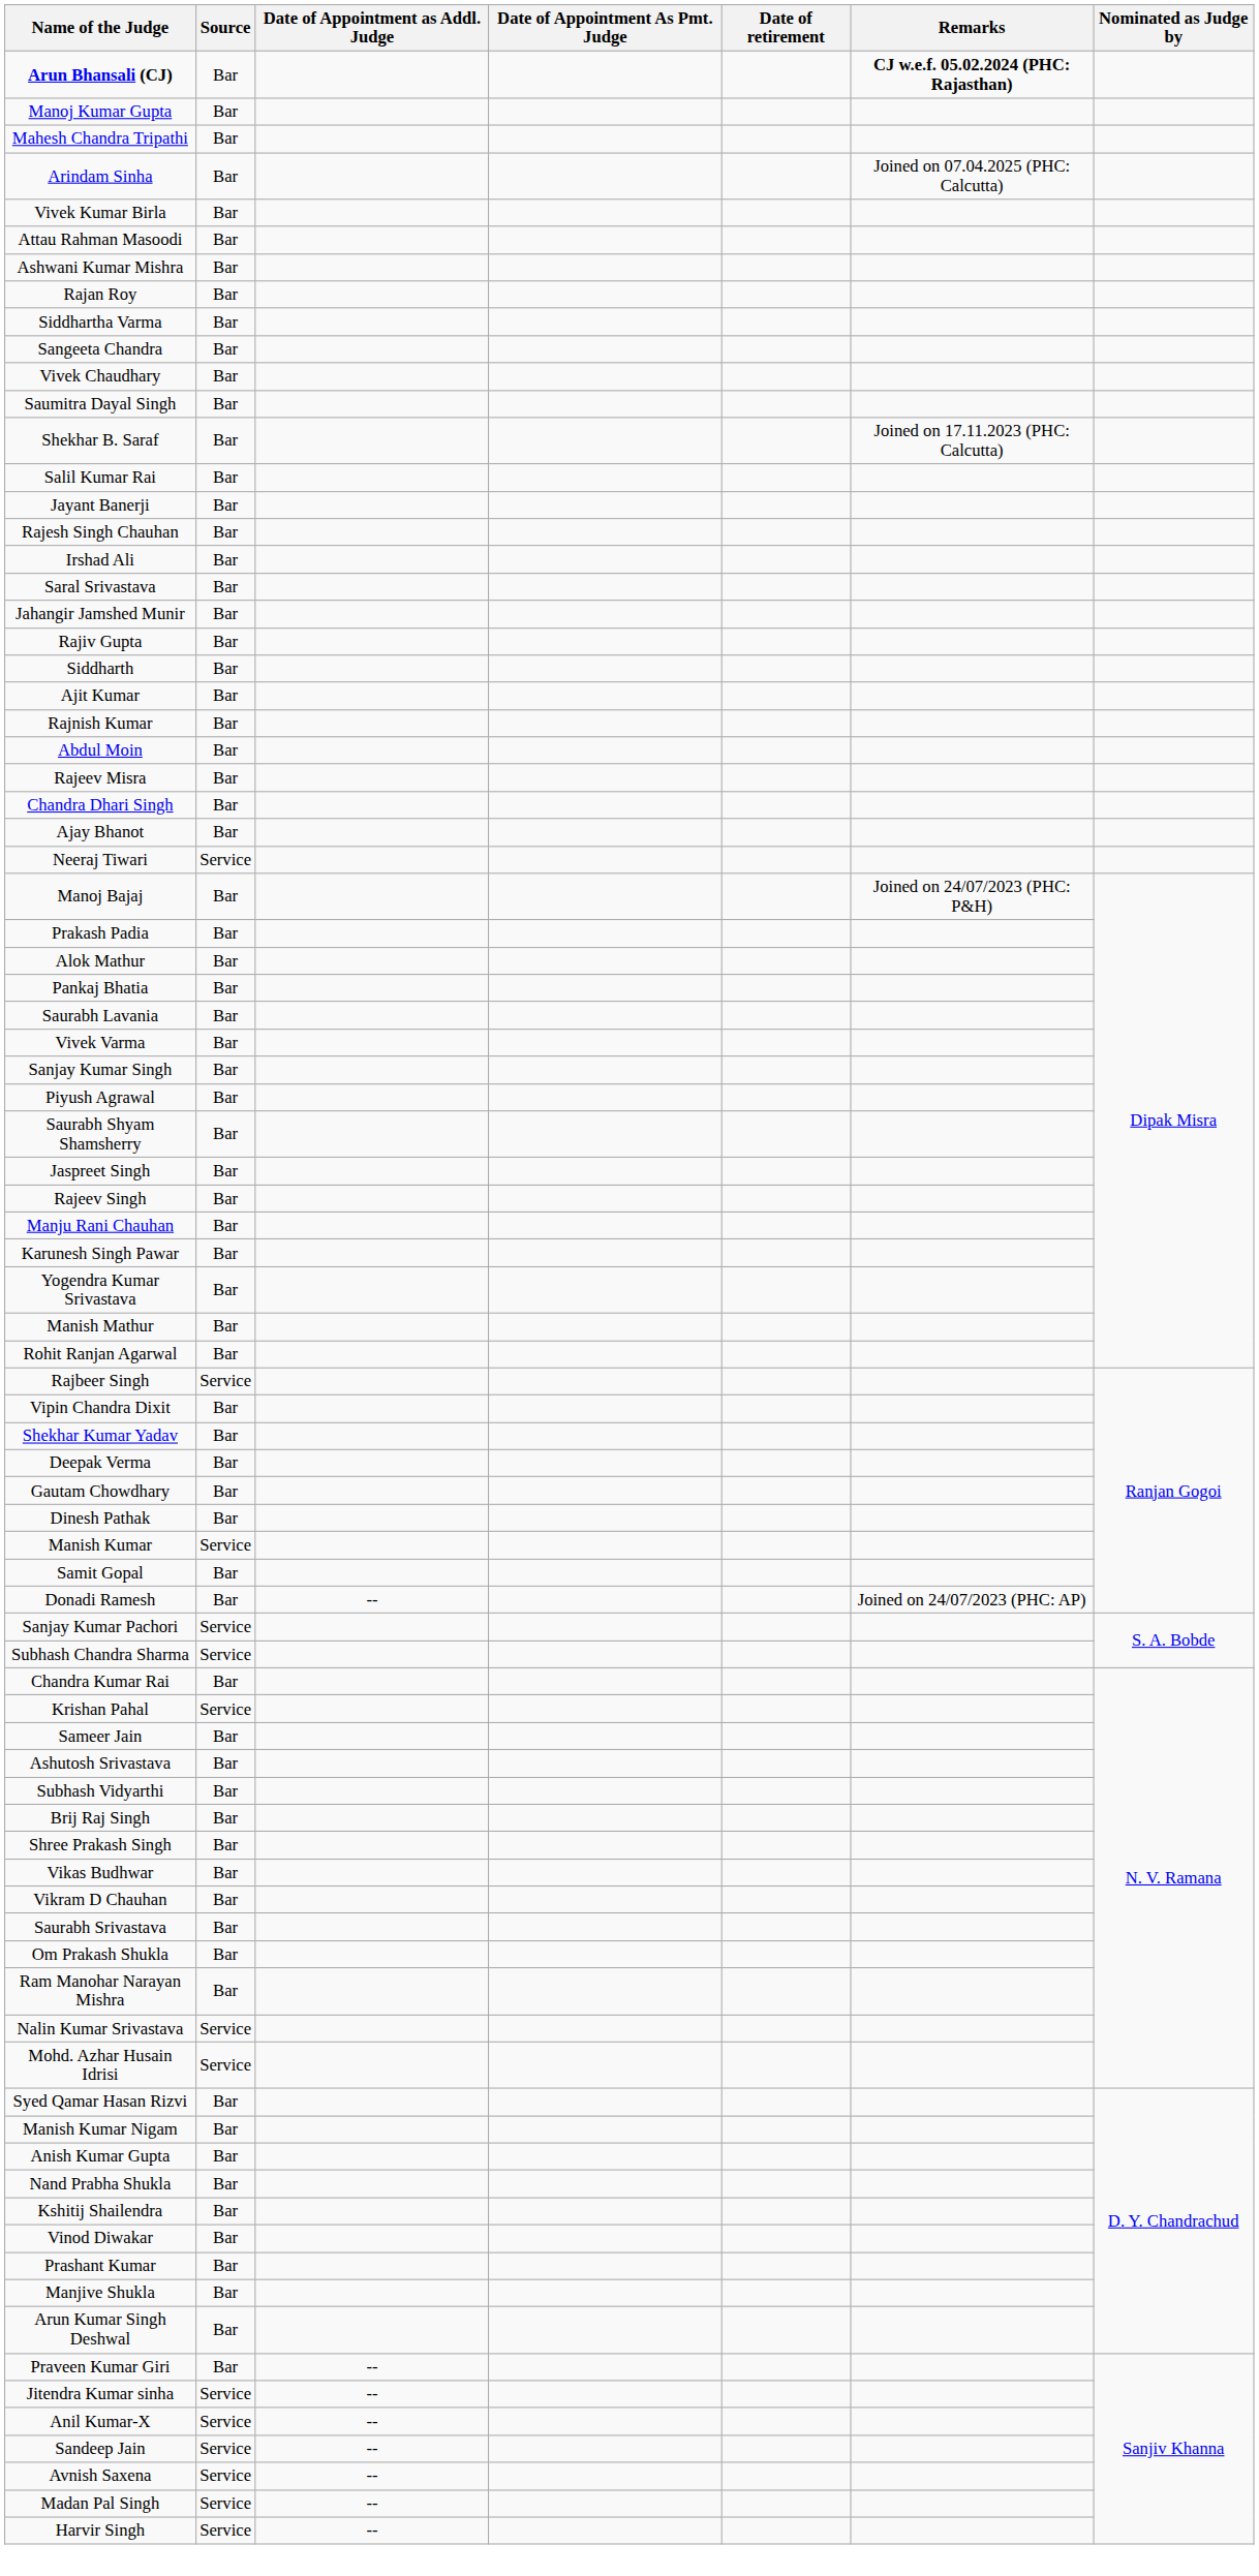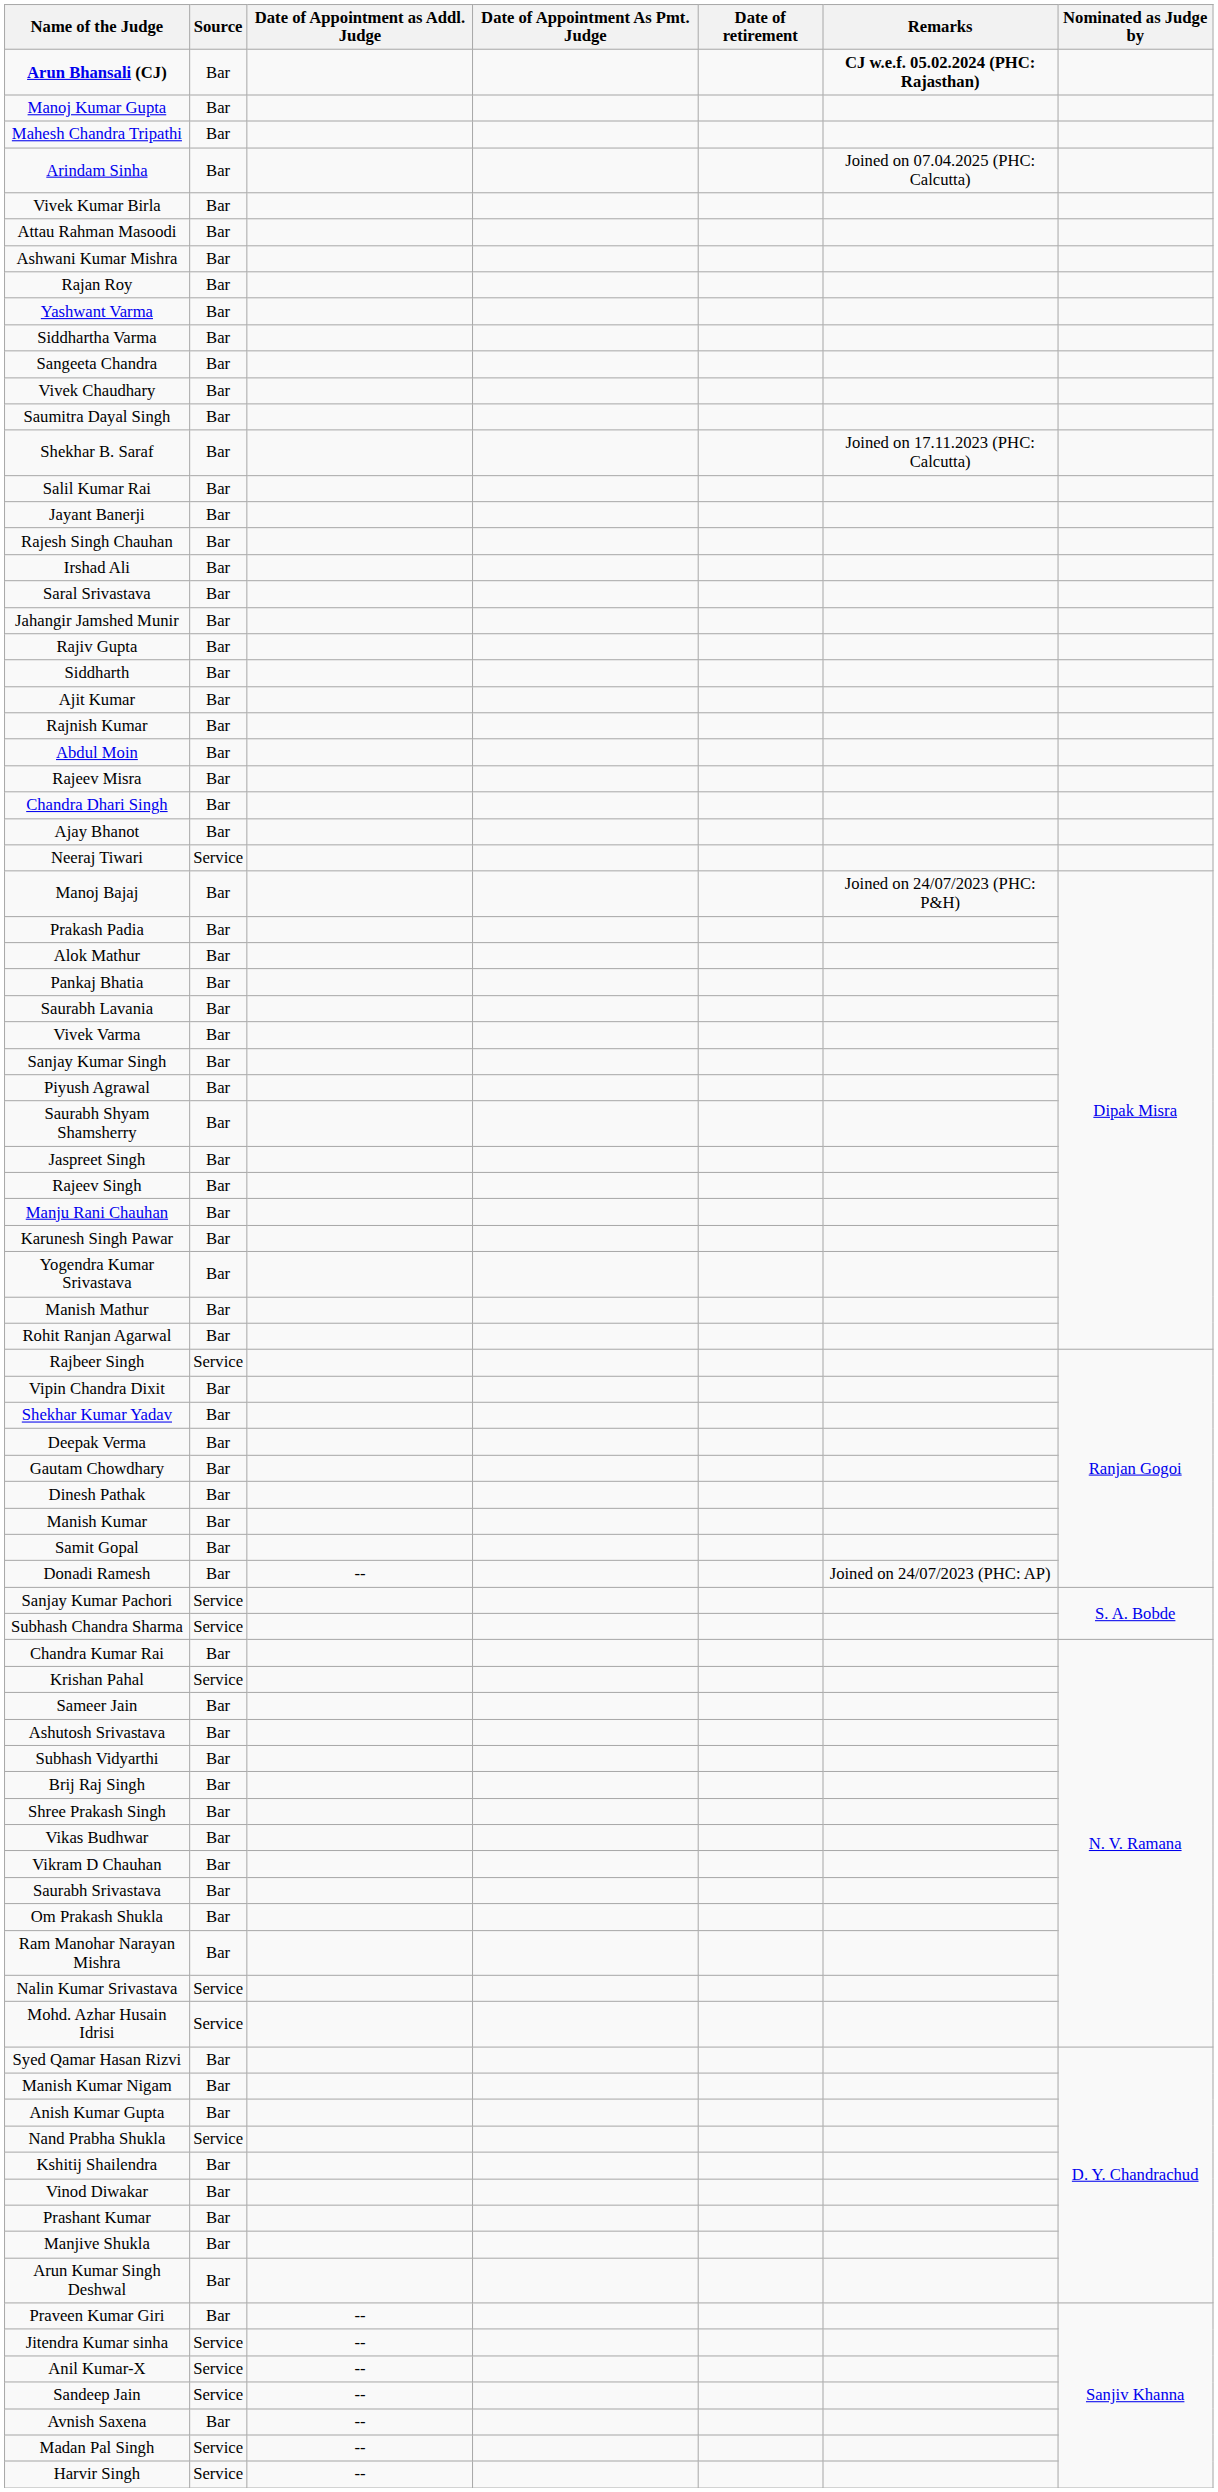 <table class="wikitable sortable static-row-numbers static-row-header" style="text-align:center" width="92%">
 <tr>
 <th>Name of the Judge</th>
 <th>Source</th>
 <th>Date of Appointment as Addl. Judge</th>
 <th>Date of Appointment As Pmt. Judge</th>
 <th>Date of retirement</th>
 <th>Remarks</th>
 <th>Nominated as Judge by</th>
 </tr>
 <tr>
 <td><strong><a href='#'>Arun Bhansali</a> (CJ)</strong></td>
 <td>Bar</td>
 <td></td>
 <td></td>
 <td></td>
 <td><strong>CJ w.e.f. 05.02.2024 (PHC: Rajasthan)</strong></td>
 <td></td>
 </tr>
 <tr>
 <td><a href='#'>Manoj Kumar Gupta</a></td>
 <td>Bar</td>
 <td></td>
 <td></td>
 <td></td>
 <td></td>
 <td></td>
 </tr>
 <tr>
 <td><a href='#'>Mahesh Chandra Tripathi</a></td>
 <td>Bar</td>
 <td></td>
 <td></td>
 <td></td>
 <td></td>
 <td></td>
 </tr>
 <tr>
 <td><a href='#'>Arindam Sinha</a></td>
 <td>Bar</td>
 <td></td>
 <td></td>
 <td></td>
 <td>Joined on 07.04.2025 (PHC: Calcutta)</td>
 <td></td>
 </tr>
 <tr>
 <td>Vivek Kumar Birla</td>
 <td>Bar</td>
 <td></td>
 <td></td>
 <td></td>
 <td></td>
 <td></td>
 </tr>
 <tr>
 <td>Attau Rahman Masoodi</td>
 <td>Bar</td>
 <td></td>
 <td></td>
 <td></td>
 <td></td>
 <td></td>
 </tr>
 <tr>
 <td>Ashwani Kumar Mishra</td>
 <td>Bar</td>
 <td></td>
 <td></td>
 <td></td>
 <td></td>
 <td></td>
 </tr>
 <tr>
 <td>Rajan Roy</td>
+<td>Bar</td>
+<td></td>
+<td></td>
+<td></td>
+<td></td>
+<td></td>
+</tr>
+<tr>
+<td><a href='#'>Yashwant Varma</a></td>
 <td>Bar</td>
 <td></td>
 <td></td>
 <td></td>
 <td></td>
 <td></td>
 </tr>
 <tr>
 <td>Siddhartha Varma</td>
 <td>Bar</td>
 <td></td>
 <td></td>
 <td></td>
 <td></td>
 <td></td>
 </tr>
 <tr>
 <td>Sangeeta Chandra</td>
 <td>Bar</td>
 <td></td>
 <td></td>
 <td></td>
 <td></td>
 <td></td>
 </tr>
 <tr>
 <td>Vivek Chaudhary</td>
 <td>Bar</td>
 <td></td>
 <td></td>
 <td></td>
 <td></td>
 <td></td>
 </tr>
 <tr>
 <td>Saumitra Dayal Singh</td>
 <td>Bar</td>
 <td></td>
 <td></td>
 <td></td>
 <td></td>
 <td></td>
 </tr>
 <tr>
 <td>Shekhar B. Saraf</td>
 <td>Bar</td>
 <td></td>
 <td></td>
 <td></td>
 <td>Joined on 17.11.2023 (PHC: Calcutta)</td>
 <td></td>
 </tr>
 <tr>
 <td>Salil Kumar Rai</td>
 <td>Bar</td>
 <td></td>
 <td></td>
 <td></td>
 <td></td>
 <td></td>
 </tr>
 <tr>
 <td>Jayant Banerji</td>
 <td>Bar</td>
 <td></td>
 <td></td>
 <td></td>
 <td></td>
 <td></td>
 </tr>
 <tr>
 <td>Rajesh Singh Chauhan</td>
 <td>Bar</td>
 <td></td>
 <td></td>
 <td></td>
 <td></td>
 <td></td>
 </tr>
 <tr>
 <td>Irshad Ali</td>
 <td>Bar</td>
 <td></td>
 <td></td>
 <td></td>
 <td></td>
 <td></td>
 </tr>
 <tr>
 <td>Saral Srivastava</td>
 <td>Bar</td>
 <td></td>
 <td></td>
 <td></td>
 <td></td>
 <td></td>
 </tr>
 <tr>
 <td>Jahangir Jamshed Munir</td>
 <td>Bar</td>
 <td></td>
 <td></td>
 <td></td>
 <td></td>
 <td></td>
 </tr>
 <tr>
 <td>Rajiv Gupta</td>
 <td>Bar</td>
 <td></td>
 <td></td>
 <td></td>
 <td></td>
 <td></td>
 </tr>
 <tr>
 <td>Siddharth</td>
 <td>Bar</td>
 <td></td>
 <td></td>
 <td></td>
 <td></td>
 <td></td>
 </tr>
 <tr>
 <td>Ajit Kumar</td>
 <td>Bar</td>
 <td></td>
 <td></td>
 <td></td>
 <td></td>
 <td></td>
 </tr>
 <tr>
 <td>Rajnish Kumar</td>
 <td>Bar</td>
 <td></td>
 <td></td>
 <td></td>
 <td></td>
 <td></td>
 </tr>
 <tr>
 <td><a href='#'>Abdul Moin</a></td>
 <td>Bar</td>
 <td></td>
 <td></td>
 <td></td>
 <td></td>
 <td></td>
 </tr>
 <tr>
 <td>Rajeev Misra</td>
 <td>Bar</td>
 <td></td>
 <td></td>
 <td></td>
 <td></td>
 <td></td>
 </tr>
 <tr>
 <td><a href='#'>Chandra Dhari Singh</a></td>
 <td>Bar</td>
 <td></td>
 <td></td>
 <td></td>
 <td></td>
 <td></td>
 </tr>
 <tr>
 <td>Ajay Bhanot</td>
 <td>Bar</td>
 <td></td>
 <td></td>
 <td></td>
 <td></td>
 <td></td>
 </tr>
 <tr>
 <td>Neeraj Tiwari</td>
 <td>Service</td>
 <td></td>
 <td></td>
 <td></td>
 <td></td>
 <td></td>
 </tr>
 <tr>
 <td>Manoj Bajaj</td>
 <td>Bar</td>
 <td></td>
 <td></td>
 <td></td>
 <td>Joined on 24/07/2023 (PHC: P&H)</td>
 <td rowspan="16"><a href='#'>Dipak Misra</a></td>
 </tr>
 <tr>
 <td>Prakash Padia</td>
 <td>Bar</td>
 <td></td>
 <td></td>
 <td></td>
 <td></td>
 </tr>
 <tr>
 <td>Alok Mathur</td>
 <td>Bar</td>
 <td></td>
 <td></td>
 <td></td>
 <td></td>
 </tr>
 <tr>
 <td>Pankaj Bhatia</td>
 <td>Bar</td>
 <td></td>
 <td></td>
 <td></td>
 <td></td>
 </tr>
 <tr>
 <td>Saurabh Lavania</td>
 <td>Bar</td>
 <td></td>
 <td></td>
 <td></td>
 <td></td>
 </tr>
 <tr>
 <td>Vivek Varma</td>
 <td>Bar</td>
 <td></td>
 <td></td>
 <td></td>
 <td></td>
 </tr>
 <tr>
 <td>Sanjay Kumar Singh</td>
 <td>Bar</td>
 <td></td>
 <td></td>
 <td></td>
 <td></td>
 </tr>
 <tr>
 <td>Piyush Agrawal</td>
 <td>Bar</td>
 <td></td>
 <td></td>
 <td></td>
 <td></td>
 </tr>
 <tr>
 <td>Saurabh Shyam Shamsherry</td>
 <td>Bar</td>
 <td></td>
 <td></td>
 <td></td>
 <td></td>
 </tr>
 <tr>
 <td>Jaspreet Singh</td>
 <td>Bar</td>
 <td></td>
 <td></td>
 <td></td>
 <td></td>
 </tr>
 <tr>
 <td>Rajeev Singh</td>
 <td>Bar</td>
 <td></td>
 <td></td>
 <td></td>
 <td></td>
 </tr>
 <tr>
 <td><a href='#'>Manju Rani Chauhan</a></td>
 <td>Bar</td>
 <td></td>
 <td></td>
 <td></td>
 <td></td>
 </tr>
 <tr>
 <td>Karunesh Singh Pawar</td>
 <td>Bar</td>
 <td></td>
 <td></td>
 <td></td>
 <td></td>
 </tr>
 <tr>
 <td>Yogendra Kumar Srivastava</td>
 <td>Bar</td>
 <td></td>
 <td></td>
 <td></td>
 <td></td>
 </tr>
 <tr>
 <td>Manish Mathur</td>
 <td>Bar</td>
 <td></td>
 <td></td>
 <td></td>
 <td></td>
 </tr>
 <tr>
 <td>Rohit Ranjan Agarwal</td>
 <td>Bar</td>
 <td></td>
 <td></td>
 <td></td>
 <td></td>
 </tr>
 <tr>
 <td>Rajbeer Singh</td>
 <td>Service</td>
 <td></td>
 <td></td>
 <td></td>
 <td></td>
 <td rowspan="9"><a href='#'>Ranjan Gogoi</a></td>
 </tr>
 <tr>
 <td>Vipin Chandra Dixit</td>
 <td>Bar</td>
 <td></td>
 <td></td>
 <td></td>
 <td></td>
 </tr>
 <tr>
 <td><a href='#'>Shekhar Kumar Yadav</a></td>
 <td>Bar</td>
 <td></td>
 <td></td>
 <td></td>
 <td></td>
 </tr>
 <tr>
 <td>Deepak Verma</td>
 <td>Bar</td>
 <td></td>
 <td></td>
 <td></td>
 <td></td>
 </tr>
 <tr>
 <td>Gautam Chowdhary</td>
 <td>Bar</td>
 <td></td>
 <td></td>
 <td></td>
 <td></td>
 </tr>
 <tr>
 <td>Dinesh Pathak</td>
 <td>Bar</td>
 <td></td>
 <td></td>
 <td></td>
 <td></td>
 </tr>
 <tr>
 <td>Manish Kumar</td>
-<td>Service</td>
+<td>Bar</td>
 <td></td>
 <td></td>
 <td></td>
 <td></td>
 </tr>
 <tr>
 <td>Samit Gopal</td>
 <td>Bar</td>
 <td></td>
 <td></td>
 <td></td>
 <td></td>
 </tr>
 <tr>
 <td>Donadi Ramesh</td>
 <td>Bar</td>
 <td>--</td>
 <td></td>
 <td></td>
 <td>Joined on 24/07/2023 (PHC: AP)</td>
 </tr>
 <tr>
 <td>Sanjay Kumar Pachori</td>
 <td>Service</td>
 <td></td>
 <td></td>
 <td></td>
 <td></td>
 <td rowspan="2"><a href='#'>S. A. Bobde</a></td>
 </tr>
 <tr>
 <td>Subhash Chandra Sharma</td>
 <td>Service</td>
 <td></td>
 <td></td>
 <td></td>
 <td></td>
 </tr>
 <tr>
 <td>Chandra Kumar Rai</td>
 <td>Bar</td>
 <td></td>
 <td></td>
 <td></td>
 <td></td>
 <td rowspan="14"><a href='#'>N. V. Ramana</a></td>
 </tr>
 <tr>
 <td>Krishan Pahal</td>
 <td>Service</td>
 <td></td>
 <td></td>
 <td></td>
 <td></td>
 </tr>
 <tr>
 <td>Sameer Jain</td>
 <td>Bar</td>
 <td></td>
 <td></td>
 <td></td>
 <td></td>
 </tr>
 <tr>
 <td>Ashutosh Srivastava</td>
 <td>Bar</td>
 <td></td>
 <td></td>
 <td></td>
 <td></td>
 </tr>
 <tr>
 <td>Subhash Vidyarthi</td>
 <td>Bar</td>
 <td></td>
 <td></td>
 <td></td>
 <td></td>
 </tr>
 <tr>
 <td>Brij Raj Singh</td>
 <td>Bar</td>
 <td></td>
 <td></td>
 <td></td>
 <td></td>
 </tr>
 <tr>
 <td>Shree Prakash Singh</td>
 <td>Bar</td>
 <td></td>
 <td></td>
 <td></td>
 <td></td>
 </tr>
 <tr>
 <td>Vikas Budhwar</td>
 <td>Bar</td>
 <td></td>
 <td></td>
 <td></td>
 <td></td>
 </tr>
 <tr>
 <td>Vikram D Chauhan</td>
 <td>Bar</td>
 <td></td>
 <td></td>
 <td></td>
 <td></td>
 </tr>
 <tr>
 <td>Saurabh Srivastava</td>
 <td>Bar</td>
 <td></td>
 <td></td>
 <td></td>
 <td></td>
 </tr>
 <tr>
 <td>Om Prakash Shukla</td>
 <td>Bar</td>
 <td></td>
 <td></td>
 <td></td>
 <td></td>
 </tr>
 <tr>
 <td>Ram Manohar Narayan Mishra</td>
 <td>Bar</td>
 <td></td>
 <td></td>
 <td></td>
 <td></td>
 </tr>
 <tr>
 <td>Nalin Kumar Srivastava</td>
 <td>Service</td>
 <td></td>
 <td></td>
 <td></td>
 <td></td>
 </tr>
 <tr>
 <td>Mohd. Azhar Husain Idrisi</td>
 <td>Service</td>
 <td></td>
 <td></td>
 <td></td>
 <td></td>
 </tr>
 <tr>
 <td>Syed Qamar Hasan Rizvi</td>
 <td>Bar</td>
 <td></td>
 <td></td>
 <td></td>
 <td></td>
 <td rowspan="9"><a href='#'>D. Y. Chandrachud</a></td>
 </tr>
 <tr>
 <td>Manish Kumar Nigam</td>
 <td>Bar</td>
 <td></td>
 <td></td>
 <td></td>
 <td></td>
 </tr>
 <tr>
 <td>Anish Kumar Gupta</td>
 <td>Bar</td>
 <td></td>
 <td></td>
 <td></td>
 <td></td>
 </tr>
 <tr>
 <td>Nand Prabha Shukla</td>
-<td>Bar</td>
+<td>Service</td>
 <td></td>
 <td></td>
 <td></td>
 <td></td>
 </tr>
 <tr>
 <td>Kshitij Shailendra</td>
 <td>Bar</td>
 <td></td>
 <td></td>
 <td></td>
 <td></td>
 </tr>
 <tr>
 <td>Vinod Diwakar</td>
 <td>Bar</td>
 <td></td>
 <td></td>
 <td></td>
 <td></td>
 </tr>
 <tr>
 <td>Prashant Kumar</td>
 <td>Bar</td>
 <td></td>
 <td></td>
 <td></td>
 <td></td>
 </tr>
 <tr>
 <td>Manjive Shukla</td>
 <td>Bar</td>
 <td></td>
 <td></td>
 <td></td>
 <td></td>
 </tr>
 <tr>
 <td>Arun Kumar Singh Deshwal</td>
 <td>Bar</td>
 <td></td>
 <td></td>
 <td></td>
 <td></td>
 </tr>
 <tr>
 <td>Praveen Kumar Giri</td>
 <td>Bar</td>
 <td>--</td>
 <td></td>
 <td></td>
 <td></td>
 <td rowspan="7"><a href='#'>Sanjiv Khanna</a></td>
 </tr>
 <tr>
 <td>Jitendra Kumar sinha</td>
 <td>Service</td>
 <td>--</td>
 <td></td>
 <td></td>
 <td></td>
 </tr>
 <tr>
 <td>Anil Kumar-X</td>
 <td>Service</td>
 <td>--</td>
 <td></td>
 <td></td>
 <td></td>
 </tr>
 <tr>
 <td>Sandeep Jain</td>
 <td>Service</td>
 <td>--</td>
 <td></td>
 <td></td>
 <td></td>
 </tr>
 <tr>
 <td>Avnish Saxena</td>
-<td>Service</td>
+<td>Bar</td>
 <td>--</td>
 <td></td>
 <td></td>
 <td></td>
 </tr>
 <tr>
 <td>Madan Pal Singh</td>
 <td>Service</td>
 <td>--</td>
 <td></td>
 <td></td>
 <td></td>
 </tr>
 <tr>
 <td>Harvir Singh</td>
 <td>Service</td>
 <td>--</td>
 <td></td>
 <td></td>
 <td></td>
 </tr>
 </table>
